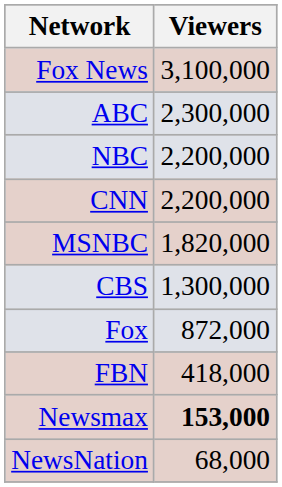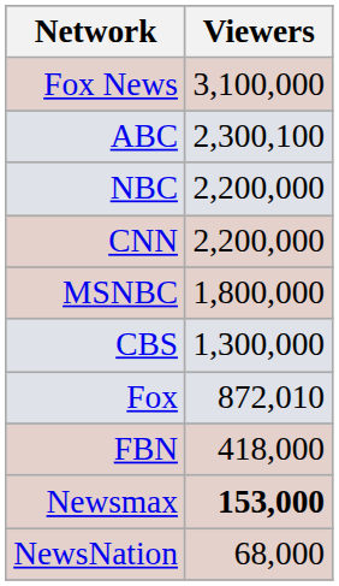 <table class="wikitable" style="text-align: right">
 <tr>
 <th>Network</th>
 <th>Viewers</th>
 </tr>
 <tr style="background:#e5d1cb">
 <td><a href='#'>Fox News</a></td>
 <td>3,100,000</td>
 </tr>
 <tr style="background:#dfe2e9">
 <td><a href='#'>ABC</a></td>
-<td>2,300,000</td>
+<td>2,300,100</td>
 </tr>
 <tr style="background:#dfe2e9">
 <td><a href='#'>NBC</a></td>
 <td>2,200,000</td>
 </tr>
 <tr style="background:#e5d1cb">
 <td><a href='#'>CNN</a></td>
 <td>2,200,000</td>
 </tr>
 <tr style="background:#e5d1cb">
 <td><a href='#'>MSNBC</a></td>
-<td>1,820,000</td>
+<td>1,800,000</td>
 </tr>
 <tr style="background:#dfe2e9">
 <td><a href='#'>CBS</a></td>
 <td>1,300,000</td>
 </tr>
 <tr style="background:#dfe2e9">
 <td><a href='#'>Fox</a></td>
-<td>872,000</td>
+<td>872,010</td>
 </tr>
 <tr style="background:#e5d1cb">
 <td><a href='#'>FBN</a></td>
 <td>418,000</td>
 </tr>
 <tr style="background:#e5d1cb">
 <td><a href='#'>Newsmax</a></td>
 <td><strong>153,000</strong></td>
 </tr>
 <tr style="background:#e5d1cb">
 <td><a href='#'>NewsNation</a></td>
 <td>68,000</td>
 </tr>
 </table>
